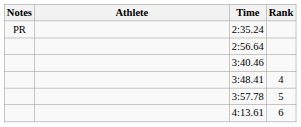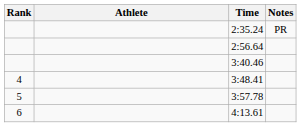 <table class="wikitable" style="text-align:center">
 <tr>
-<th>Notes</th>
+<th>Rank</th>
 <th Style="width:18em">Athlete</th>
 <th>Time</th>
-<th>Rank</th>
+<th>Notes</th>
 </tr>
 <tr>
-<td>PR</td>
+<td></td>
 <td style="text-align:left"></td>
 <td>2:35.24</td>
-<td></td>
+<td>PR</td>
 </tr>
 <tr>
 <td></td>
 <td style="text-align:left"></td>
 <td>2:56.64</td>
 <td></td>
 </tr>
 <tr>
 <td></td>
 <td style="text-align:left"></td>
 <td>3:40.46</td>
 <td></td>
 </tr>
 <tr>
-<td></td>
+<td>4</td>
 <td style="text-align:left"></td>
 <td>3:48.41</td>
-<td>4</td>
+<td></td>
 </tr>
 <tr>
-<td></td>
+<td>5</td>
 <td style="text-align:left"></td>
 <td>3:57.78</td>
-<td>5</td>
+<td></td>
 </tr>
 <tr>
-<td></td>
+<td>6</td>
 <td style="text-align:left"></td>
 <td>4:13.61</td>
-<td>6</td>
+<td></td>
 </tr>
 </table>
